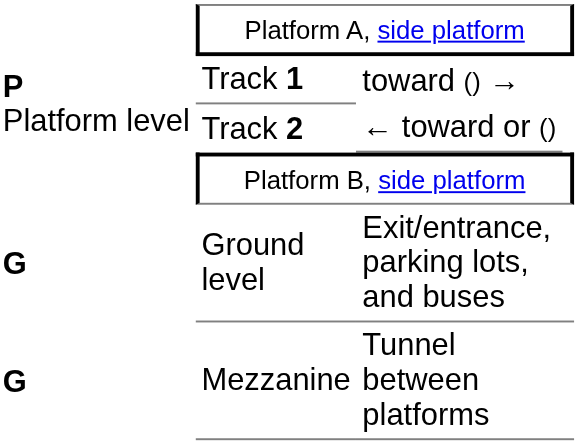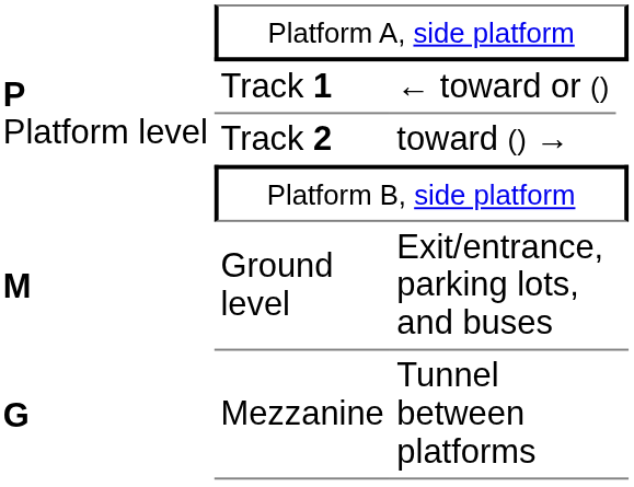 <table cellpadding="3" cellspacing="0" border="0">
 <tr>
 <td rowspan="4"><strong>P</strong><br>Platform level</td>
 <td colspan="3" style="border-top:solid 1px gray;border-right:solid 2px black;border-left:solid 2px black;border-bottom:solid 2px black;text-align:center;"><small>Platform A, <a href='#'>side platform</a></small> </td>
 </tr>
 <tr>
 <td style="border-bottom:solid 1px gray;">Track <strong>1</strong></td>
-<td>  toward  <small>()</small> →</td>
+<td style="border-bottom:solid 1px gray;">←  toward  or  <small>()</small></td>
 <td></td>
 </tr>
 <tr>
 <td>Track <strong>2</strong></td>
-<td style="border-bottom:solid 1px gray;">←  toward  or  <small>()</small></td>
+<td>  toward  <small>()</small> →</td>
 <td></td>
 </tr>
 <tr>
 <td colspan="3" style="border-bottom:solid 1px gray;border-top:solid 2px black;border-right:solid 2px black;border-left:solid 2px black;text-align:center;"><small>Platform B, <a href='#'>side platform</a></small> </td>
 </tr>
 <tr>
-<td><strong>G</strong></td>
+<td><strong>M</strong></td>
 <td width="50" style="border-bottom:solid 1px gray;">Ground level</td>
 <td colspan="2" width="100" style="border-bottom:solid 1px gray;">Exit/entrance, parking lots, and buses</td>
 </tr>
 <tr>
 <td><strong>G</strong></td>
 <td width="50" style="border-bottom:solid 1px gray;">Mezzanine</td>
 <td colspan="2" width="100" style="border-bottom:solid 1px gray;">Tunnel between platforms</td>
 </tr>
 </table>
